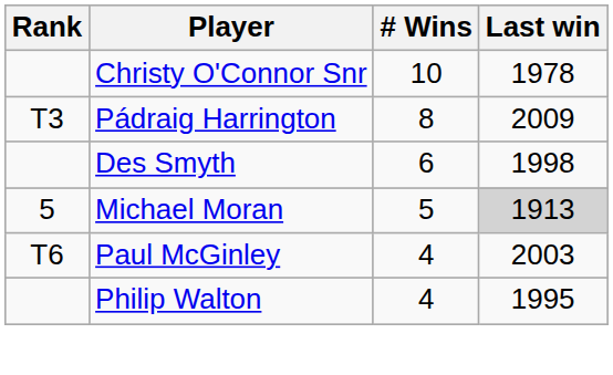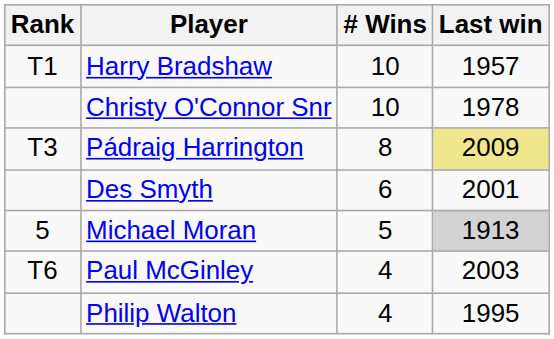 <table class="wikitable" style="text-align:center">
 <tr>
 <th>Rank</th>
 <th>Player</th>
 <th># Wins</th>
 <th>Last win</th>
+</tr>
+<tr>
+<td>T1</td>
+<td align=left><a href='#'>Harry Bradshaw</a></td>
+<td>10</td>
+<td>1957</td>
 </tr>
 <tr>
 <td></td>
 <td align=left><a href='#'>Christy O'Connor Snr</a></td>
 <td>10</td>
 <td>1978</td>
 </tr>
 <tr>
 <td>T3</td>
 <td align=left><a href='#'>Pádraig Harrington</a></td>
 <td>8</td>
-<td>2009</td>
+<td style="background: khaki;">2009</td>
 </tr>
 <tr>
 <td></td>
 <td align=left><a href='#'>Des Smyth</a></td>
 <td>6</td>
-<td>1998</td>
+<td>2001</td>
 </tr>
 <tr>
 <td>5</td>
 <td align=left><a href='#'>Michael Moran</a></td>
 <td>5</td>
 <td style="background: lightgrey;">1913</td>
 </tr>
 <tr>
 <td>T6</td>
 <td align=left><a href='#'>Paul McGinley</a></td>
 <td>4</td>
 <td>2003</td>
 </tr>
 <tr>
 <td></td>
 <td align=left><a href='#'>Philip Walton</a></td>
 <td>4</td>
 <td>1995</td>
 </tr>
 </table>
